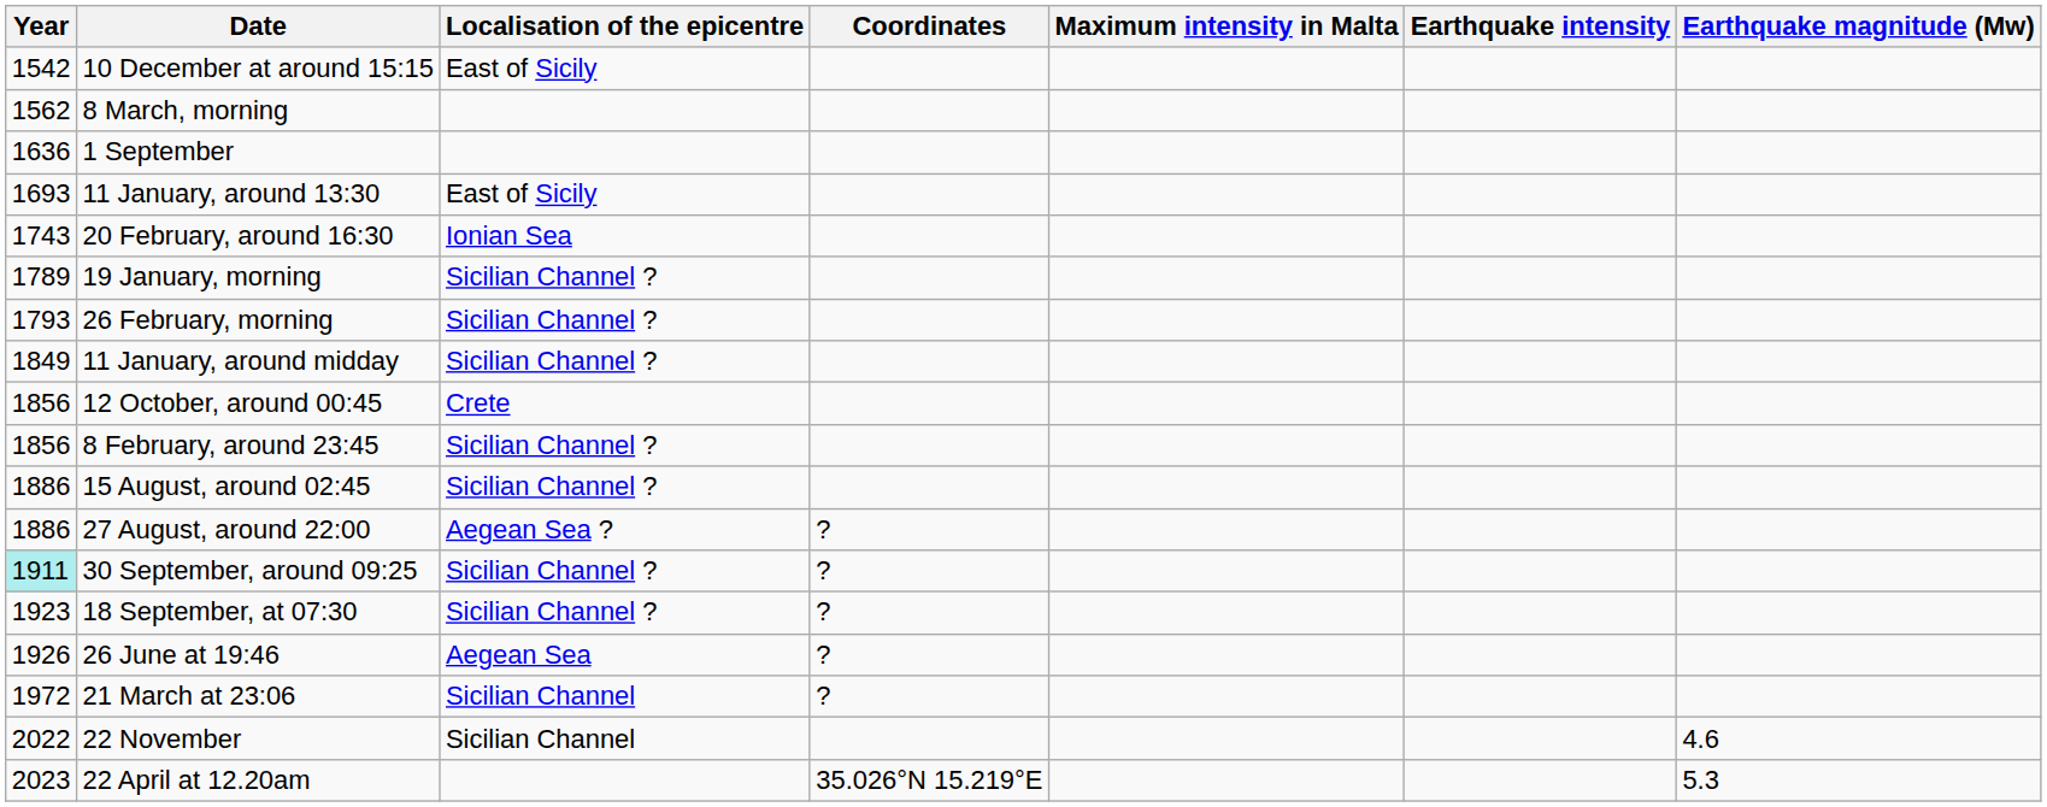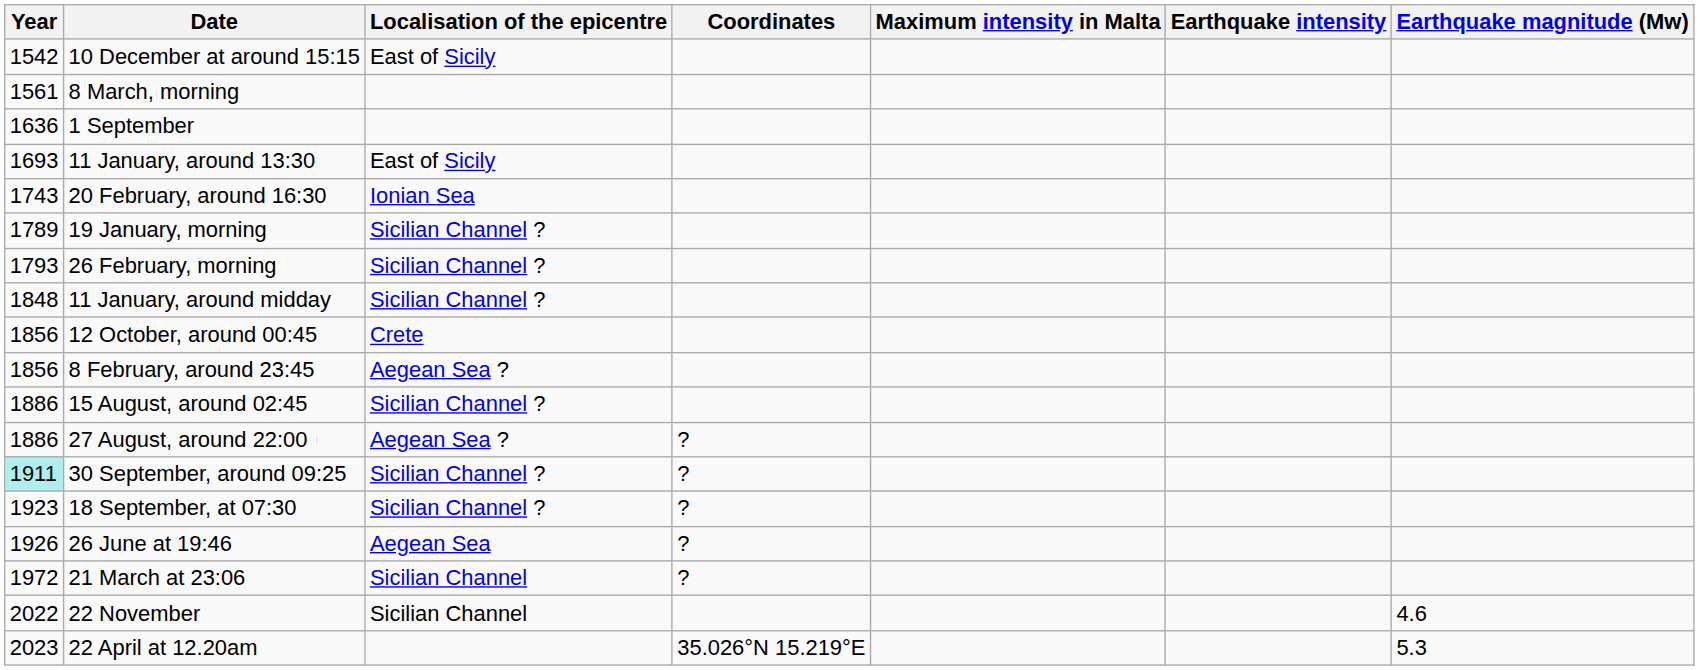 <table class="wikitable">
 <tr>
 <th>Year</th>
 <th>Date</th>
 <th>Localisation of the epicentre</th>
 <th>Coordinates</th>
 <th>Maximum <a href='#'>intensity</a> in Malta</th>
 <th>Earthquake <a href='#'>intensity</a></th>
 <th><a href='#'>Earthquake magnitude</a> (Mw)</th>
 </tr>
 <tr>
 <td>1542</td>
 <td>10 December at around 15:15</td>
 <td>East of <a href='#'>Sicily</a></td>
 <td></td>
 <td></td>
 <td></td>
 <td></td>
 </tr>
 <tr>
-<td>1562</td>
+<td>1561</td>
 <td>8 March, morning</td>
 <td></td>
 <td></td>
 <td></td>
 <td></td>
 <td></td>
 </tr>
 <tr>
 <td>1636</td>
 <td>1 September</td>
 <td></td>
 <td></td>
 <td></td>
 <td></td>
 <td></td>
 </tr>
 <tr>
 <td>1693</td>
 <td>11 January, around 13:30</td>
 <td>East of <a href='#'>Sicily</a></td>
 <td></td>
 <td></td>
 <td></td>
 <td></td>
 </tr>
 <tr>
 <td>1743</td>
 <td>20 February, around 16:30</td>
 <td><a href='#'>Ionian Sea</a></td>
 <td></td>
 <td></td>
 <td></td>
 <td></td>
 </tr>
 <tr>
 <td>1789</td>
 <td>19 January, morning</td>
 <td><a href='#'>Sicilian Channel</a> ?</td>
 <td></td>
 <td></td>
 <td></td>
 <td></td>
 </tr>
 <tr>
 <td>1793</td>
 <td>26 February, morning</td>
 <td><a href='#'>Sicilian Channel</a> ?</td>
 <td></td>
 <td></td>
 <td></td>
 <td></td>
 </tr>
 <tr>
-<td>1849</td>
+<td>1848</td>
 <td>11 January, around midday</td>
 <td><a href='#'>Sicilian Channel</a> ?</td>
 <td></td>
 <td></td>
 <td></td>
 <td></td>
 </tr>
 <tr>
 <td>1856</td>
 <td>12 October, around 00:45</td>
 <td><a href='#'>Crete</a></td>
 <td></td>
 <td></td>
 <td></td>
 <td></td>
 </tr>
 <tr>
 <td>1856</td>
 <td>8 February, around 23:45</td>
-<td><a href='#'>Sicilian Channel</a> ?</td>
+<td><a href='#'>Aegean Sea</a> ?</td>
 <td></td>
 <td></td>
 <td></td>
 <td></td>
 </tr>
 <tr>
 <td>1886</td>
 <td>15 August, around 02:45</td>
 <td><a href='#'>Sicilian Channel</a> ?</td>
 <td></td>
 <td></td>
 <td></td>
 <td></td>
 </tr>
 <tr>
 <td>1886</td>
 <td>27 August, around 22:00</td>
 <td><a href='#'>Aegean Sea</a> ?</td>
 <td> ?</td>
 <td></td>
 <td></td>
 <td></td>
 </tr>
 <tr>
 <td style="background: paleturquoise;">1911</td>
 <td>30 September, around 09:25</td>
 <td><a href='#'>Sicilian Channel</a> ?</td>
 <td> ?</td>
 <td></td>
 <td></td>
 <td></td>
 </tr>
 <tr>
 <td>1923</td>
 <td>18 September, at 07:30</td>
 <td><a href='#'>Sicilian Channel</a> ?</td>
 <td> ?</td>
 <td></td>
 <td></td>
 <td></td>
 </tr>
 <tr>
 <td>1926</td>
 <td>26 June at 19:46</td>
 <td><a href='#'>Aegean Sea</a></td>
 <td> ?</td>
 <td></td>
 <td></td>
 <td></td>
 </tr>
 <tr>
 <td>1972</td>
 <td>21 March at 23:06</td>
 <td><a href='#'>Sicilian Channel</a></td>
 <td> ?</td>
 <td></td>
 <td></td>
 <td></td>
 </tr>
 <tr>
 <td>2022</td>
 <td>22 November</td>
 <td>Sicilian Channel</td>
 <td></td>
 <td></td>
 <td></td>
 <td>4.6</td>
 </tr>
 <tr>
 <td>2023</td>
 <td>22 April at 12.20am</td>
 <td></td>
 <td>35.026°N 15.219°E</td>
 <td></td>
 <td></td>
 <td>5.3</td>
 </tr>
 </table>
